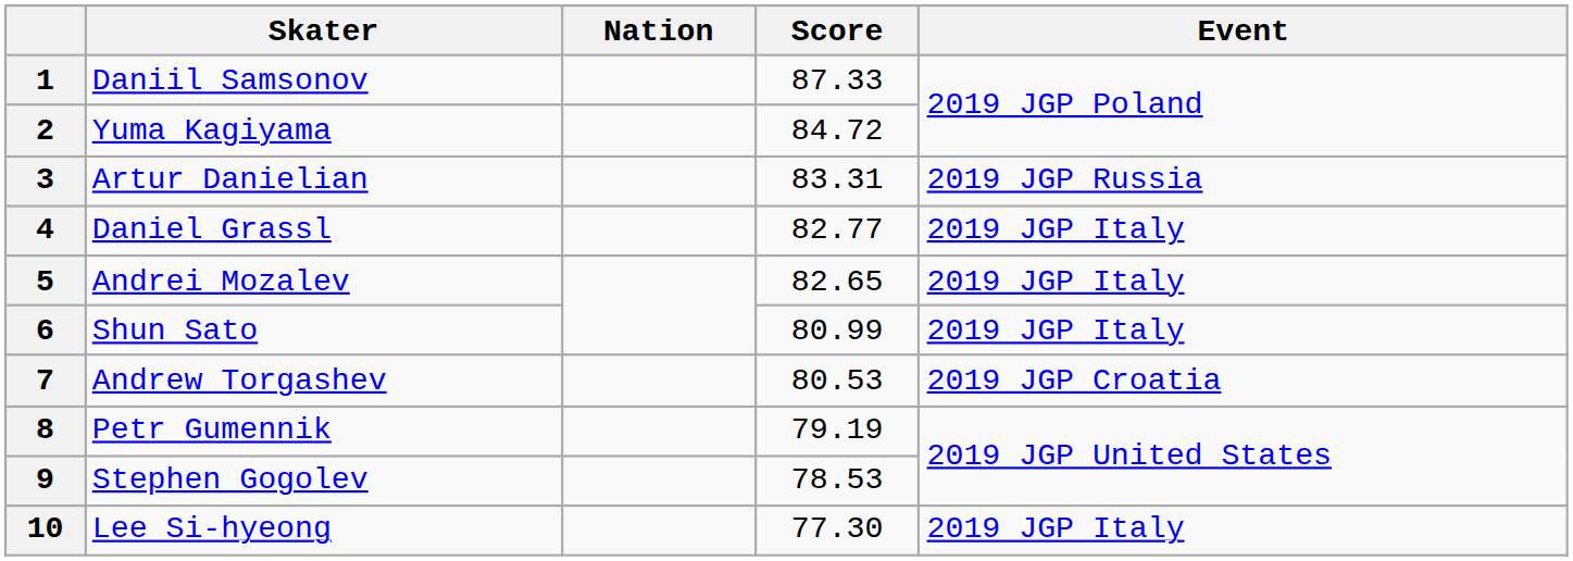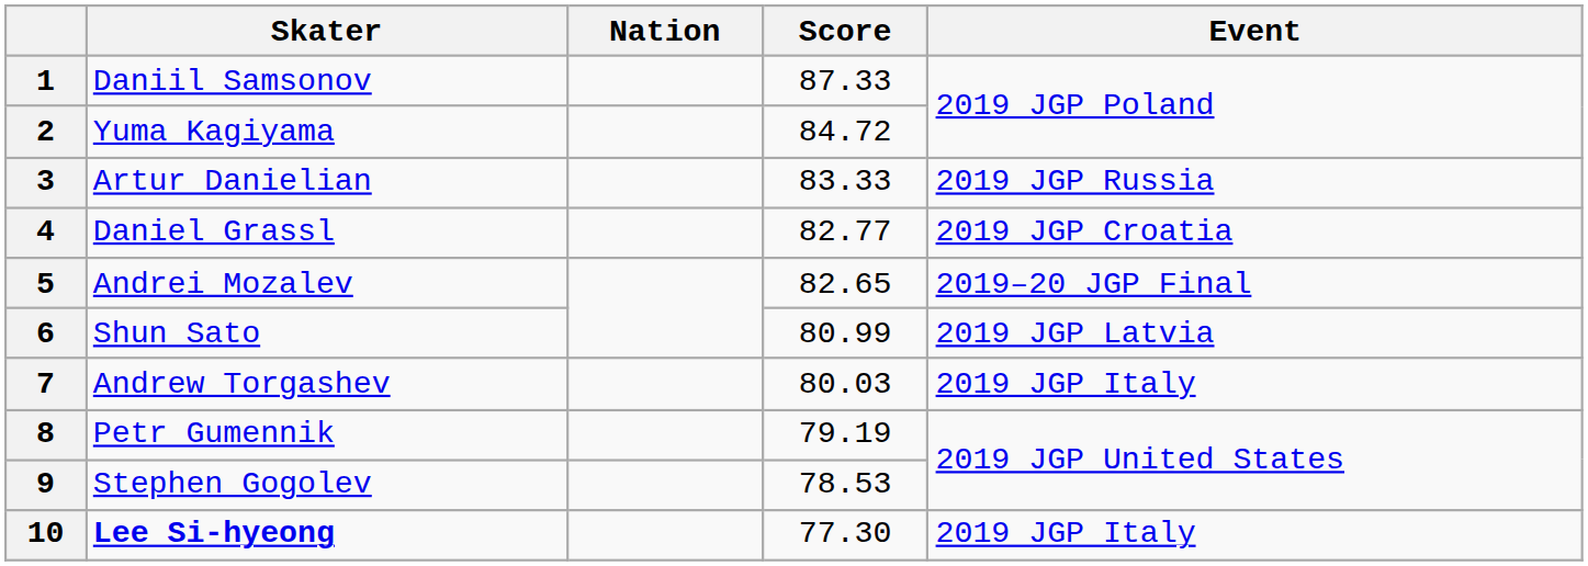 <table class="wikitable sortable" style="text-align:left; width:75%">
 <tr>
 <th scope="col"></th>
 <th scope="col">Skater</th>
 <th scope="col">Nation</th>
 <th scope="col">Score</th>
 <th scope="col">Event</th>
 </tr>
 <tr>
 <th scope="row">1</th>
 <td><a href='#'>Daniil Samsonov</a></td>
 <td></td>
 <td style="text-align:center;">87.33</td>
 <td rowspan="2"><a href='#'>2019 JGP Poland</a></td>
 </tr>
 <tr>
 <th scope="row">2</th>
 <td><a href='#'>Yuma Kagiyama</a></td>
 <td></td>
 <td style="text-align:center;">84.72</td>
 </tr>
 <tr>
 <th scope="row">3</th>
 <td><a href='#'>Artur Danielian</a></td>
 <td></td>
-<td style="text-align:center;">83.31</td>
+<td style="text-align:center;">83.33</td>
 <td><a href='#'>2019 JGP Russia</a></td>
 </tr>
 <tr>
 <th scope="row">4</th>
 <td><a href='#'>Daniel Grassl</a></td>
 <td></td>
 <td style="text-align:center;">82.77</td>
-<td><a href='#'>2019 JGP Italy</a></td>
+<td><a href='#'>2019 JGP Croatia</a></td>
 </tr>
 <tr>
 <th scope="row">5</th>
 <td><a href='#'>Andrei Mozalev</a></td>
 <td rowspan="2"></td>
 <td style="text-align:center;">82.65</td>
-<td><a href='#'>2019 JGP Italy</a></td>
+<td><a href='#'>2019–20 JGP Final</a></td>
 </tr>
 <tr>
 <th scope="row">6</th>
 <td><a href='#'>Shun Sato</a></td>
 <td style="text-align:center;">80.99</td>
-<td><a href='#'>2019 JGP Italy</a></td>
+<td><a href='#'>2019 JGP Latvia</a></td>
 </tr>
 <tr>
 <th scope="row">7</th>
 <td><a href='#'>Andrew Torgashev</a></td>
 <td></td>
-<td style="text-align:center;">80.53</td>
-<td><a href='#'>2019 JGP Croatia</a></td>
+<td style="text-align:center;">80.03</td>
+<td><a href='#'>2019 JGP Italy</a></td>
 </tr>
 <tr>
 <th scope="row">8</th>
 <td><a href='#'>Petr Gumennik</a></td>
 <td></td>
 <td style="text-align:center;">79.19</td>
 <td rowspan="2"><a href='#'>2019 JGP United States</a></td>
 </tr>
 <tr>
 <th scope="row">9</th>
 <td><a href='#'>Stephen Gogolev</a></td>
 <td></td>
 <td style="text-align:center;">78.53</td>
 </tr>
 <tr>
 <th scope="row">10</th>
-<td><a href='#'>Lee Si-hyeong</a></td>
+<td><strong><a href='#'>Lee Si-hyeong</a></strong></td>
 <td></td>
 <td style="text-align:center;">77.30</td>
 <td><a href='#'>2019 JGP Italy</a></td>
 </tr>
 </table>
